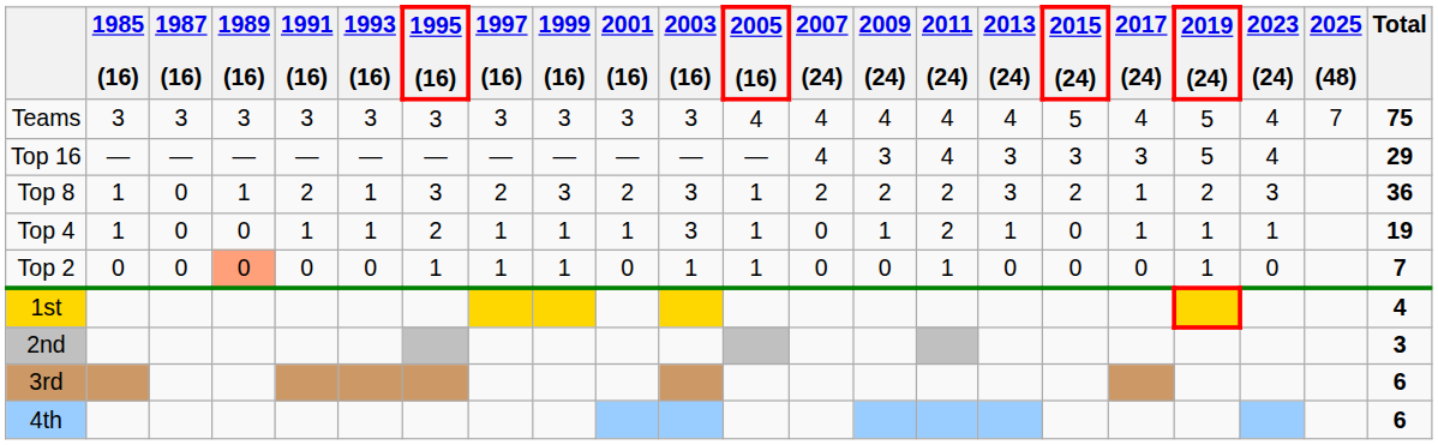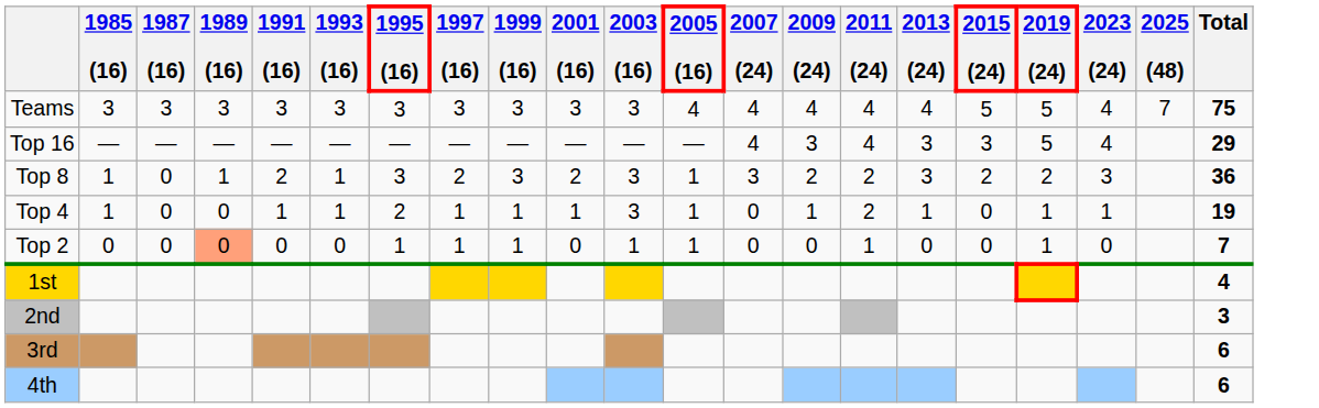 <table class="wikitable" style="text-align: center">
 <tr valign=top>
 <th></th>
 <th><a href='#'>1985</a><br><br>(16)</th>
 <th><a href='#'>1987</a><br><br>(16)</th>
 <th><a href='#'>1989</a><br><br>(16)</th>
 <th><a href='#'>1991</a><br><br>(16)</th>
 <th><a href='#'>1993</a><br><br>(16)</th>
 <th style="border:3px solid red"><a href='#'>1995</a><br><br>(16)</th>
 <th><a href='#'>1997</a><br><br>(16)</th>
 <th><a href='#'>1999</a><br><br>(16)</th>
 <th><a href='#'>2001</a><br><br>(16)</th>
 <th><a href='#'>2003</a><br><br>(16)</th>
 <th style="border:3px solid red"><a href='#'>2005</a><br><br>(16)</th>
 <th><a href='#'>2007</a><br><br>(24)</th>
 <th><a href='#'>2009</a><br><br>(24)</th>
 <th><a href='#'>2011</a><br><br>(24)</th>
 <th><a href='#'>2013</a><br><br>(24)</th>
 <th style="border:3px solid red"><a href='#'>2015</a><br><br>(24)</th>
-<th><a href='#'>2017</a><br><br>(24)</th>
 <th style="border:3px solid red"><a href='#'>2019</a><br><br>(24)</th>
 <th><a href='#'>2023</a><br><br>(24)</th>
 <th><a href='#'>2025</a><br><br>(48)</th>
 <th>Total</th>
 </tr>
 <tr>
 <td>Teams</td>
 <td>3</td>
 <td>3</td>
 <td>3</td>
 <td>3</td>
 <td>3</td>
 <td>3</td>
 <td>3</td>
 <td>3</td>
 <td>3</td>
 <td>3</td>
 <td>4</td>
 <td>4</td>
 <td>4</td>
 <td>4</td>
 <td>4</td>
 <td>5</td>
-<td>4</td>
 <td>5</td>
 <td>4</td>
 <td>7</td>
 <td><strong>75</strong></td>
 </tr>
 <tr>
 <td>Top 16</td>
 <td>—</td>
 <td>—</td>
 <td>—</td>
 <td>—</td>
 <td>—</td>
 <td>—</td>
 <td>—</td>
 <td>—</td>
 <td>—</td>
 <td>—</td>
 <td>—</td>
 <td>4</td>
 <td>3</td>
 <td>4</td>
 <td>3</td>
 <td>3</td>
-<td>3</td>
 <td>5</td>
 <td>4</td>
 <td></td>
 <td><strong>29</strong></td>
 </tr>
 <tr>
 <td>Top 8</td>
 <td>1</td>
 <td>0</td>
 <td>1</td>
 <td>2</td>
 <td>1</td>
 <td>3</td>
 <td>2</td>
 <td>3</td>
 <td>2</td>
 <td>3</td>
 <td>1</td>
-<td>2</td>
+<td>3</td>
 <td>2</td>
 <td>2</td>
 <td>3</td>
 <td>2</td>
-<td>1</td>
 <td>2</td>
 <td>3</td>
 <td></td>
 <td><strong>36</strong></td>
 </tr>
 <tr>
 <td>Top 4</td>
 <td>1</td>
 <td>0</td>
 <td>0</td>
 <td>1</td>
 <td>1</td>
 <td>2</td>
 <td>1</td>
 <td>1</td>
 <td>1</td>
 <td>3</td>
 <td>1</td>
 <td>0</td>
 <td>1</td>
 <td>2</td>
 <td>1</td>
 <td>0</td>
 <td>1</td>
 <td>1</td>
-<td>1</td>
 <td></td>
 <td><strong>19</strong></td>
 </tr>
 <tr>
 <td>Top 2</td>
 <td>0</td>
 <td>0</td>
 <td style="background: lightsalmon;">0</td>
 <td>0</td>
 <td>0</td>
 <td>1</td>
 <td>1</td>
 <td>1</td>
 <td>0</td>
 <td>1</td>
 <td>1</td>
 <td>0</td>
 <td>0</td>
 <td>1</td>
 <td>0</td>
 <td>0</td>
-<td>0</td>
 <td>1</td>
 <td>0</td>
 <td></td>
 <td><strong>7</strong></td>
 </tr>
 <tr style="border-top:3px solid green;">
 <td bgcolor=gold>1st</td>
 <td></td>
 <td></td>
 <td></td>
 <td></td>
 <td></td>
 <td></td>
 <td bgcolor=gold></td>
 <td bgcolor=gold></td>
 <td></td>
 <td bgcolor=gold></td>
-<td></td>
 <td></td>
 <td></td>
 <td></td>
 <td></td>
 <td></td>
 <td></td>
 <td style="border:3px solid red" bgcolor=gold></td>
 <td></td>
 <td></td>
 <td><strong>4</strong></td>
 </tr>
 <tr>
 <td bgcolor=silver>2nd</td>
 <td></td>
 <td></td>
 <td></td>
 <td></td>
 <td></td>
 <td bgcolor=silver></td>
 <td></td>
 <td></td>
 <td></td>
 <td></td>
 <td bgcolor=silver></td>
 <td></td>
 <td></td>
 <td bgcolor=silver></td>
 <td></td>
 <td></td>
 <td></td>
 <td></td>
 <td></td>
-<td></td>
 <td><strong>3</strong></td>
 </tr>
 <tr>
 <td bgcolor=#cc9966>3rd</td>
 <td bgcolor=#cc9966></td>
 <td></td>
 <td></td>
 <td bgcolor=#cc9966></td>
 <td bgcolor=#cc9966></td>
 <td bgcolor=#cc9966></td>
 <td></td>
 <td></td>
 <td></td>
 <td bgcolor=#cc9966></td>
 <td></td>
 <td></td>
 <td></td>
 <td></td>
 <td></td>
 <td></td>
-<td bgcolor=#cc9966></td>
 <td></td>
 <td></td>
 <td></td>
 <td><strong>6</strong></td>
 </tr>
 <tr>
 <td bgcolor=#9acdff>4th</td>
 <td></td>
 <td></td>
 <td></td>
 <td></td>
 <td></td>
 <td></td>
 <td></td>
 <td></td>
 <td bgcolor=#9acdff></td>
 <td bgcolor=#9acdff></td>
 <td></td>
 <td></td>
 <td bgcolor=#9acdff></td>
 <td bgcolor=#9acdff></td>
 <td bgcolor=#9acdff></td>
 <td></td>
 <td></td>
-<td></td>
 <td bgcolor=#9acdff></td>
 <td></td>
 <td><strong>6</strong></td>
 </tr>
 </table>
